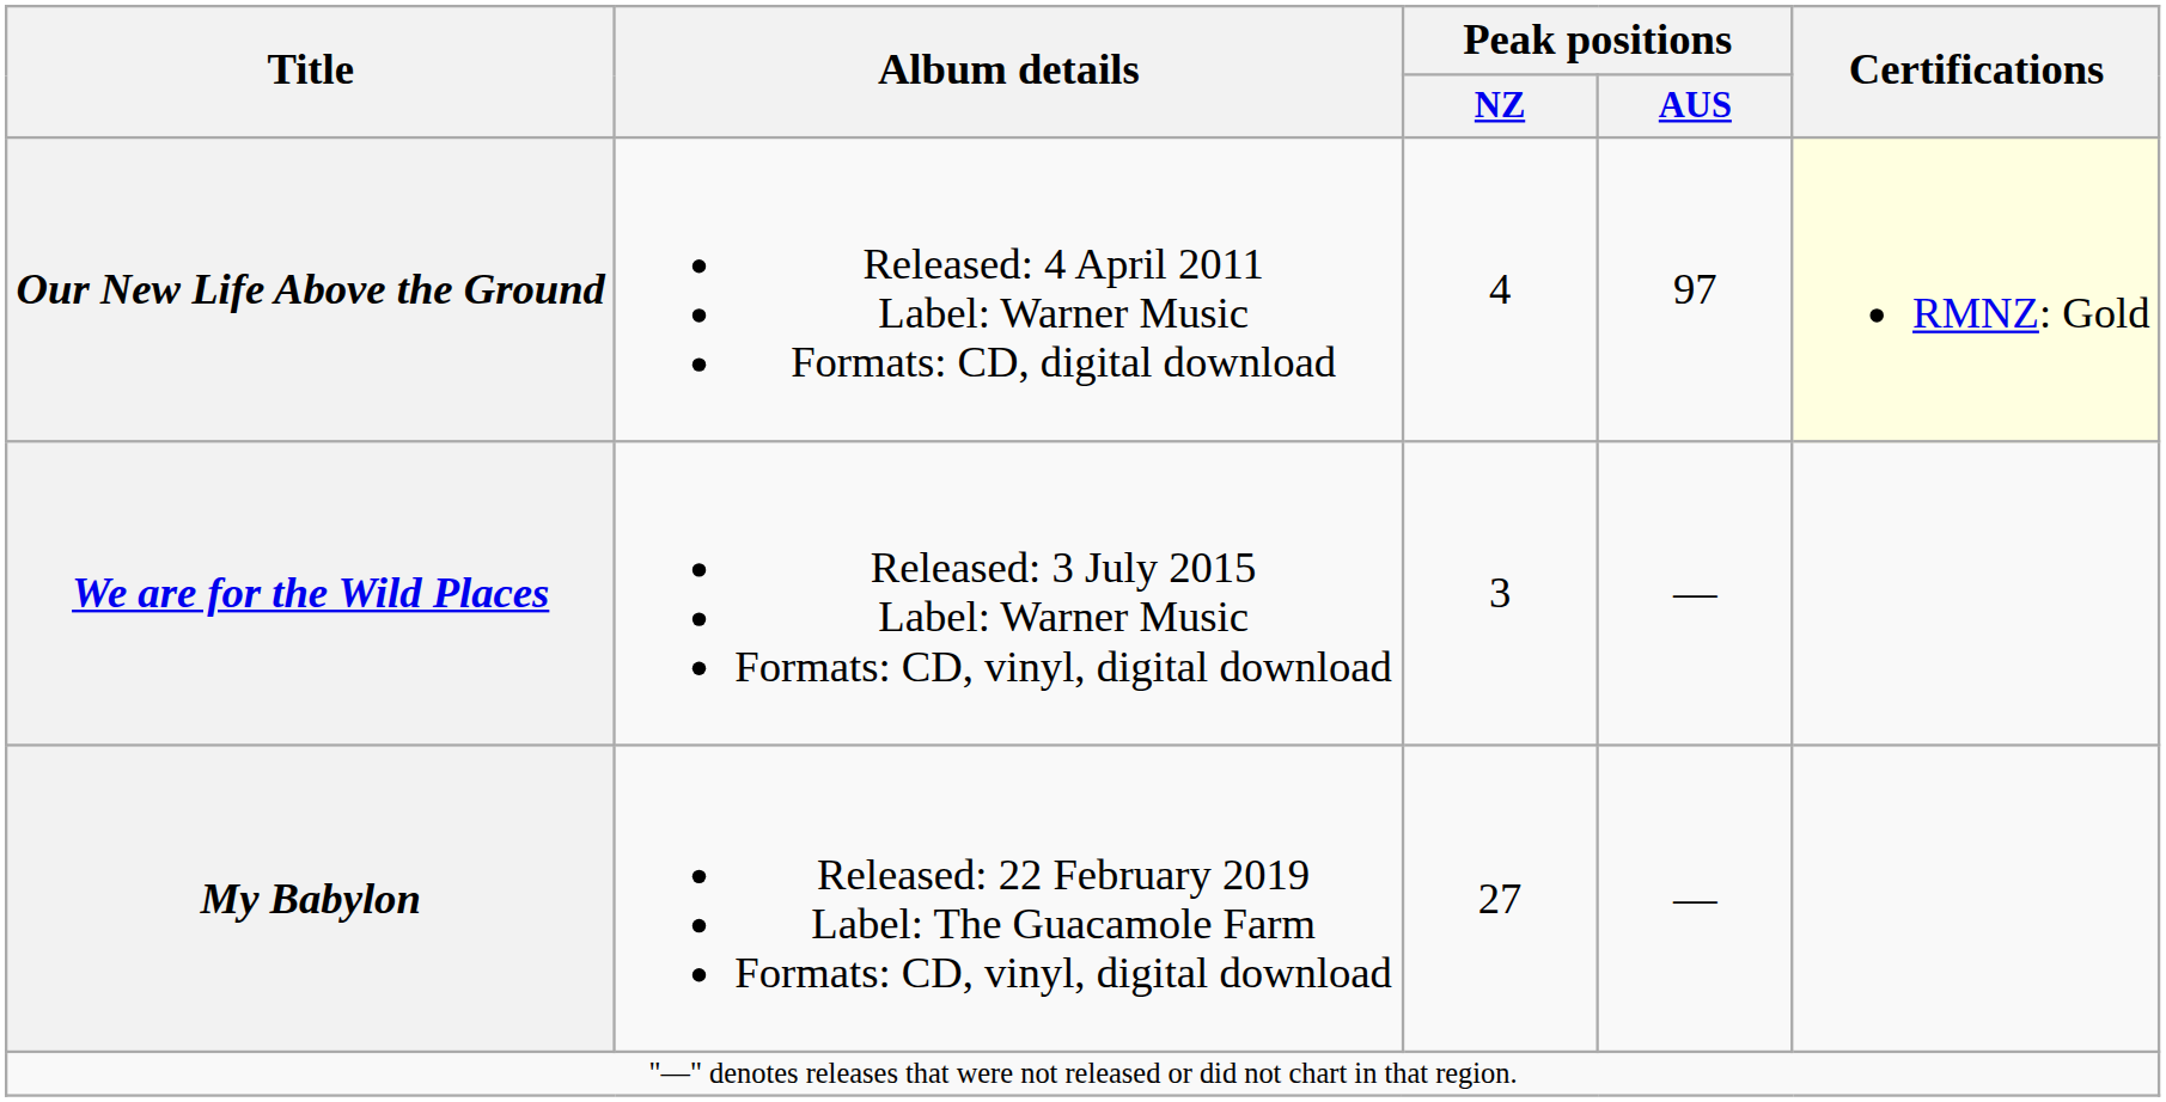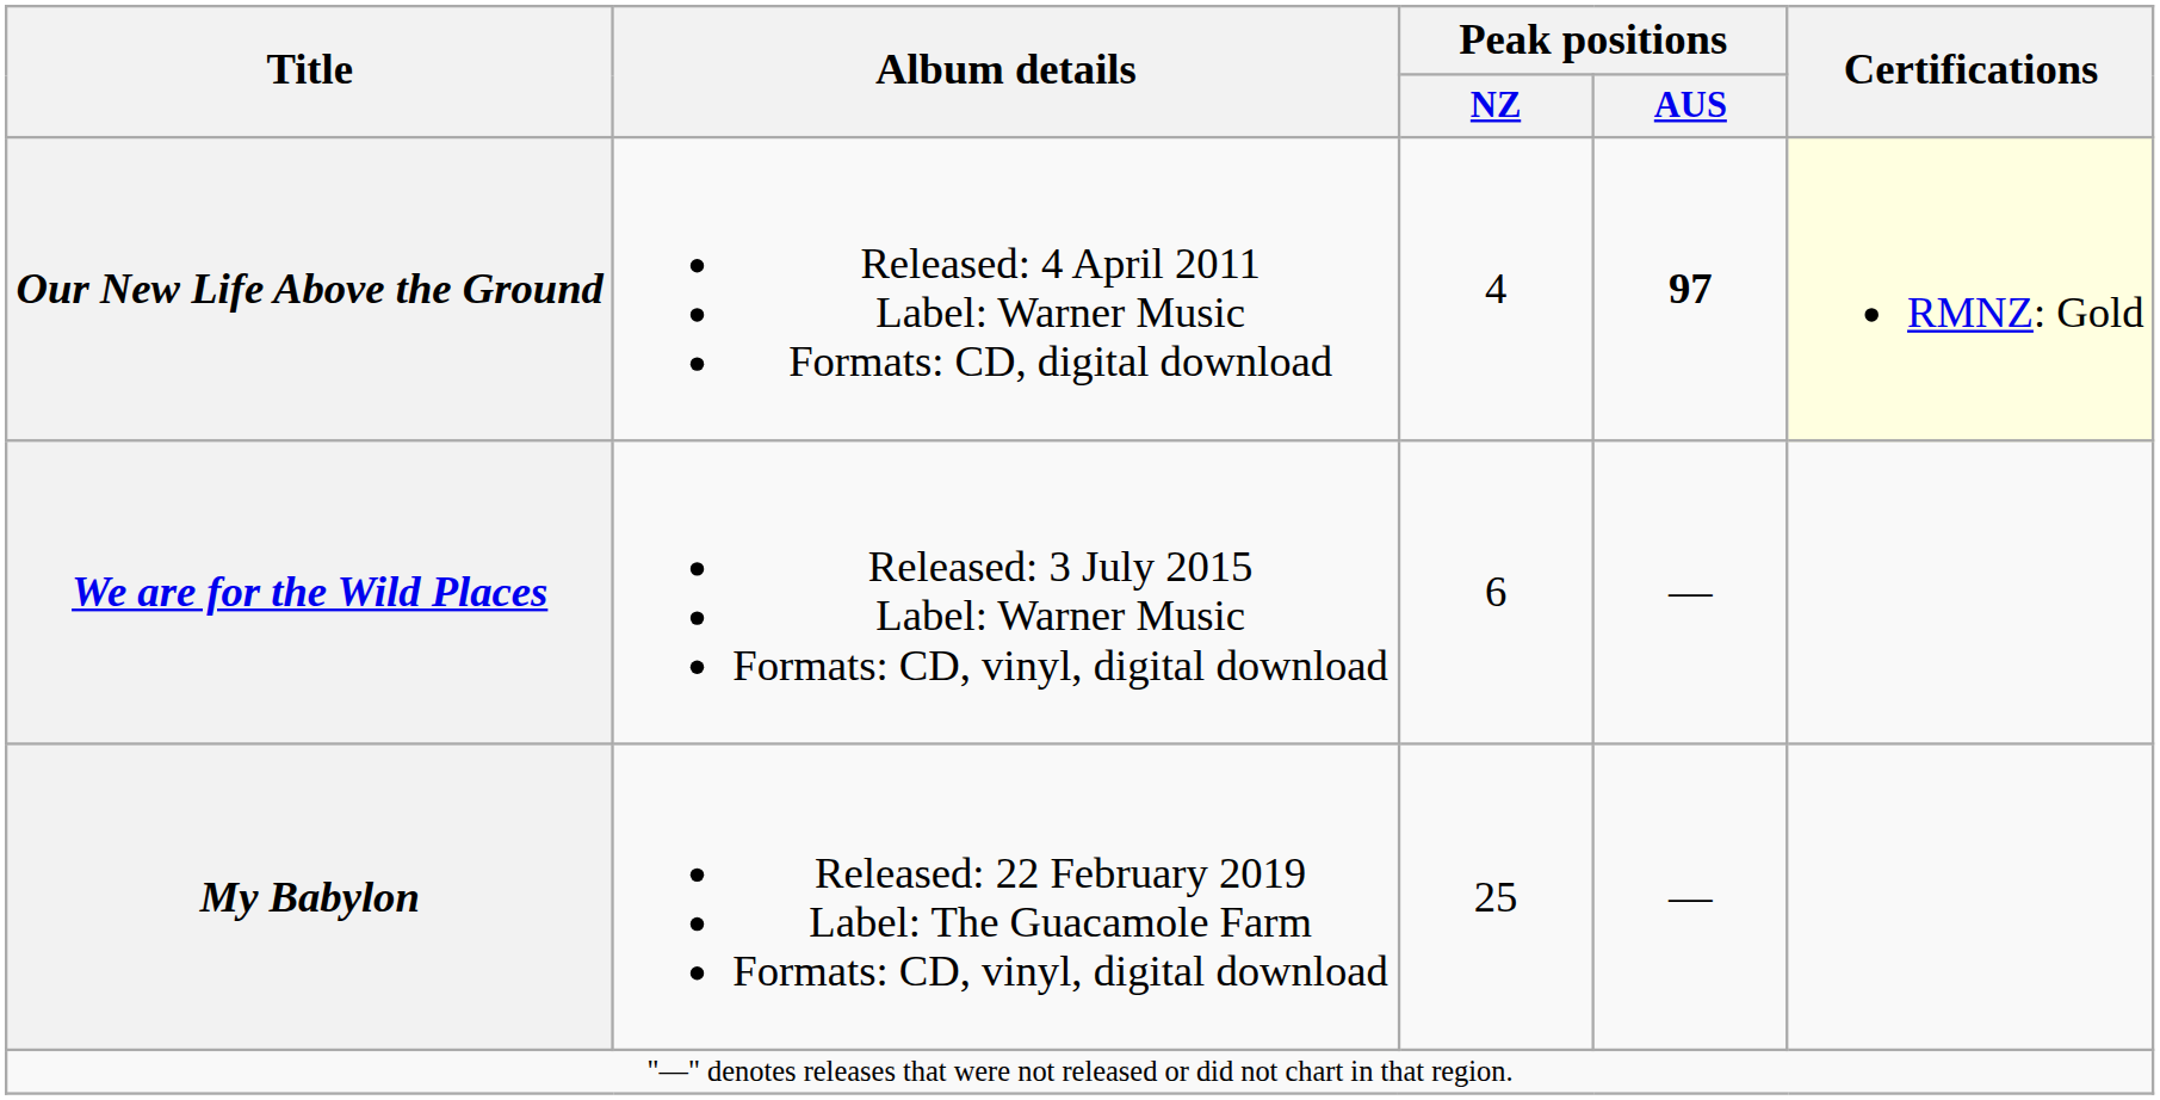 <table class="wikitable plainrowheaders" style="text-align:center;">
 <tr>
 <th rowspan="2">Title</th>
 <th rowspan="2">Album details</th>
 <th colspan="2">Peak positions</th>
 <th rowspan="2">Certifications</th>
 </tr>
 <tr style="font-size:smaller;">
 <th style="width:65px;"><a href='#'>NZ</a><br></th>
 <th style="width:65px;"><a href='#'>AUS</a><br></th>
 </tr>
 <tr>
 <th scope="row"><em>Our New Life Above the Ground</em></th>
 <td><br><ul><li>Released: 4 April 2011</li><li>Label: Warner Music</li><li>Formats: CD, digital download</li></ul></td>
 <td>4</td>
-<td>97</td>
+<td><strong>97</strong></td>
 <td style="background: lightyellow;"><br><ul><li><a href='#'>RMNZ</a>: Gold</li></ul></td>
 </tr>
 <tr>
 <th scope="row"><em><a href='#'>We are for the Wild Places</a></em></th>
 <td><br><ul><li>Released: 3 July 2015</li><li>Label: Warner Music</li><li>Formats: CD, vinyl, digital download</li></ul></td>
-<td>3</td>
+<td>6</td>
 <td>—</td>
 <td></td>
 </tr>
 <tr>
 <th scope="row"><em>My Babylon</em></th>
 <td><br><ul><li>Released: 22 February 2019</li><li>Label: The Guacamole Farm</li><li>Formats: CD, vinyl, digital download</li></ul></td>
-<td>27<br></td>
+<td>25<br></td>
 <td>—</td>
 <td></td>
 </tr>
 <tr>
 <td align="center" colspan="13" style="font-size: 8pt">"—" denotes releases that were not released or did not chart in that region.</td>
 </tr>
 </table>
